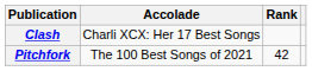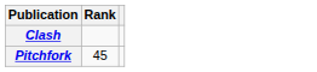 <table class="wikitable sortable plainrowheaders" style="text-align:center;">
 <tr>
 <th>Publication</th>
-<th class="unsortable">Accolade</th>
 <th>Rank</th>
 <th class="unsortable"></th>
 </tr>
 <tr>
 <th scope="row"><em><a href='#'>Clash</a></em></th>
-<td>Charli XCX: Her 17 Best Songs</td>
 <td></td>
 <td></td>
 </tr>
 <tr>
 <th scope="row"><em><a href='#'>Pitchfork</a></em></th>
-<td>The 100 Best Songs of 2021</td>
-<td>42</td>
+<td>45</td>
 <td align="center"></td>
 </tr>
 </table>
